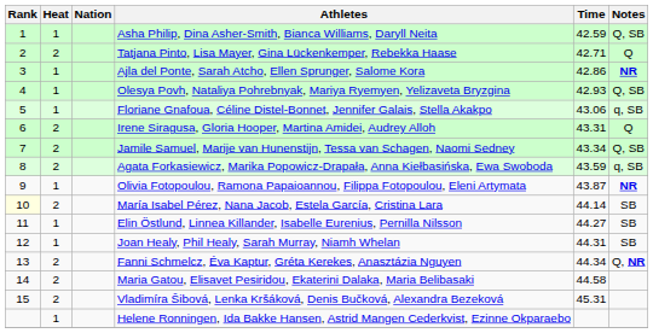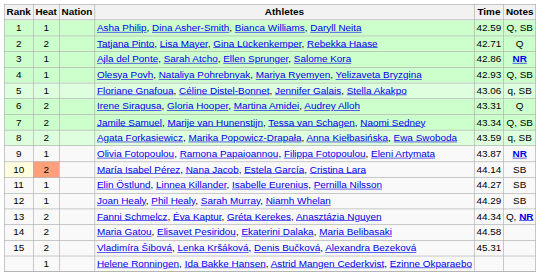 <table class="wikitable sortable" style="text-align:center">
 <tr>
 <th>Rank</th>
 <th>Heat</th>
 <th>Nation</th>
 <th>Athletes</th>
 <th>Time</th>
 <th>Notes</th>
 </tr>
 <tr bgcolor=ccffcc>
 <td>1</td>
 <td>1</td>
 <td align=left></td>
 <td align=left><a href='#'>Asha Philip</a>, <a href='#'>Dina Asher-Smith</a>, <a href='#'>Bianca Williams</a>, <a href='#'>Daryll Neita</a></td>
 <td>42.59</td>
 <td>Q, SB</td>
 </tr>
 <tr bgcolor=ccffcc>
 <td>2</td>
 <td>2</td>
 <td align=left></td>
 <td align=left><a href='#'>Tatjana Pinto</a>, <a href='#'>Lisa Mayer</a>, <a href='#'>Gina Lückenkemper</a>, <a href='#'>Rebekka Haase</a></td>
 <td>42.71</td>
 <td>Q</td>
 </tr>
 <tr bgcolor=ccffcc>
 <td>3</td>
 <td>1</td>
 <td align=left></td>
 <td align=left><a href='#'>Ajla del Ponte</a>, <a href='#'>Sarah Atcho</a>, <a href='#'>Ellen Sprunger</a>, <a href='#'>Salome Kora</a></td>
 <td>42.86</td>
 <td><strong><a href='#'>NR</a></strong></td>
 </tr>
 <tr bgcolor=ccffcc>
 <td>4</td>
 <td>1</td>
 <td align=left></td>
 <td align=left><a href='#'>Olesya Povh</a>, <a href='#'>Nataliya Pohrebnyak</a>, <a href='#'>Mariya Ryemyen</a>, <a href='#'>Yelizaveta Bryzgina</a></td>
 <td>42.93</td>
 <td>Q, SB</td>
 </tr>
 <tr bgcolor=ddffdd>
 <td>5</td>
 <td>1</td>
 <td align=left></td>
 <td align=left><a href='#'>Floriane Gnafoua</a>, <a href='#'>Céline Distel-Bonnet</a>, <a href='#'>Jennifer Galais</a>, <a href='#'>Stella Akakpo</a></td>
 <td>43.06</td>
 <td>q, SB</td>
 </tr>
 <tr bgcolor=ccffcc>
 <td>6</td>
 <td>2</td>
 <td align=left></td>
 <td align=left><a href='#'>Irene Siragusa</a>, <a href='#'>Gloria Hooper</a>, <a href='#'>Martina Amidei</a>, <a href='#'>Audrey Alloh</a></td>
 <td>43.31</td>
 <td>Q</td>
 </tr>
 <tr bgcolor=ccffcc>
 <td>7</td>
 <td>2</td>
 <td align=left></td>
 <td align=left><a href='#'>Jamile Samuel</a>, <a href='#'>Marije van Hunenstijn</a>, <a href='#'>Tessa van Schagen</a>, <a href='#'>Naomi Sedney</a></td>
 <td>43.34</td>
 <td>Q, SB</td>
 </tr>
 <tr bgcolor=ddffdd>
 <td>8</td>
 <td>2</td>
 <td align=left></td>
 <td align=left><a href='#'>Agata Forkasiewicz</a>, <a href='#'>Marika Popowicz-Drapała</a>, <a href='#'>Anna Kiełbasińska</a>, <a href='#'>Ewa Swoboda</a></td>
 <td>43.59</td>
 <td>q, SB</td>
 </tr>
 <tr>
 <td>9</td>
 <td>1</td>
 <td align=left></td>
 <td align=left><a href='#'>Olivia Fotopoulou</a>, <a href='#'>Ramona Papaioannou</a>, <a href='#'>Filippa Fotopoulou</a>, <a href='#'>Eleni Artymata</a></td>
 <td>43.87</td>
 <td><strong><a href='#'>NR</a></strong></td>
 </tr>
 <tr>
 <td style="background: lightyellow;">10</td>
-<td>2</td>
+<td style="background: lightsalmon;">2</td>
 <td align=left></td>
 <td align=left><a href='#'>María Isabel Pérez</a>, <a href='#'>Nana Jacob</a>, <a href='#'>Estela García</a>, <a href='#'>Cristina Lara</a></td>
 <td>44.14</td>
 <td>SB</td>
 </tr>
 <tr>
 <td>11</td>
 <td>1</td>
 <td align=left></td>
 <td align=left><a href='#'>Elin Östlund</a>, <a href='#'>Linnea Killander</a>, <a href='#'>Isabelle Eurenius</a>, <a href='#'>Pernilla Nilsson</a></td>
 <td>44.27</td>
 <td>SB</td>
 </tr>
 <tr>
 <td>12</td>
 <td>1</td>
 <td align=left></td>
 <td align=left><a href='#'>Joan Healy</a>, <a href='#'>Phil Healy</a>, <a href='#'>Sarah Murray</a>, <a href='#'>Niamh Whelan</a></td>
-<td>44.31</td>
+<td>44.29</td>
 <td>SB</td>
 </tr>
 <tr>
 <td>13</td>
 <td>2</td>
 <td align=left></td>
 <td align=left><a href='#'>Fanni Schmelcz</a>, <a href='#'>Éva Kaptur</a>, <a href='#'>Gréta Kerekes</a>, <a href='#'>Anasztázia Nguyen</a></td>
 <td>44.34</td>
 <td>Q, <strong><a href='#'>NR</a></strong></td>
 </tr>
 <tr>
 <td>14</td>
 <td>2</td>
 <td align=left></td>
 <td align=left><a href='#'>Maria Gatou</a>, <a href='#'>Elisavet Pesiridou</a>, <a href='#'>Ekaterini Dalaka</a>, <a href='#'>Maria Belibasaki</a></td>
 <td>44.58</td>
 <td></td>
 </tr>
 <tr>
 <td>15</td>
 <td>2</td>
 <td align=left></td>
 <td align=left><a href='#'>Vladimíra Šibová</a>, <a href='#'>Lenka Kršáková</a>, <a href='#'>Denis Bučková</a>, <a href='#'>Alexandra Bezeková</a></td>
 <td>45.31</td>
 <td></td>
 </tr>
 <tr>
 <td></td>
 <td>1</td>
 <td align=left></td>
 <td align=left><a href='#'>Helene Ronningen</a>, <a href='#'>Ida Bakke Hansen</a>, <a href='#'>Astrid Mangen Cederkvist</a>, <a href='#'>Ezinne Okparaebo</a></td>
 <td></td>
 <td></td>
 </tr>
 <tr>
 </tr>
 </table>
